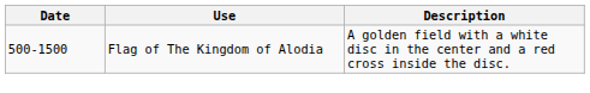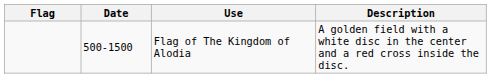 <table class="wikitable">
 <tr>
+<th style="width:110px;">Flag</th>
 <th style="width:100px;">Date</th>
 <th style="width:250px;">Use</th>
 <th style="width:250px;">Description</th>
 </tr>
 <tr>
+<td></td>
 <td>500-1500</td>
 <td>Flag of The Kingdom of Alodia</td>
 <td>A golden field with a white disc in the center and a red cross inside the disc.</td>
 </tr>
 </table>
